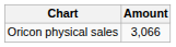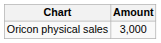 <table class="wikitable">
 <tr>
 <th>Chart</th>
 <th>Amount</th>
 </tr>
 <tr>
 <td>Oricon physical sales</td>
-<td align="center">3,066</td>
+<td align="center">3,000</td>
 </tr>
 </table>
